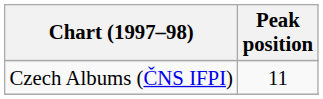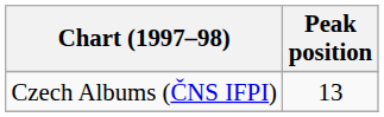 <table class="wikitable sortable">
 <tr>
 <th>Chart (1997–98)</th>
 <th>Peak<br>position</th>
 </tr>
 <tr>
 </tr>
 <tr>
 <td align="left">Czech Albums (<a href='#'>ČNS IFPI</a>)</td>
-<td align="center">11</td>
+<td align="center">13</td>
 </tr>
 <tr>
 </tr>
 <tr>
 </tr>
 </table>
